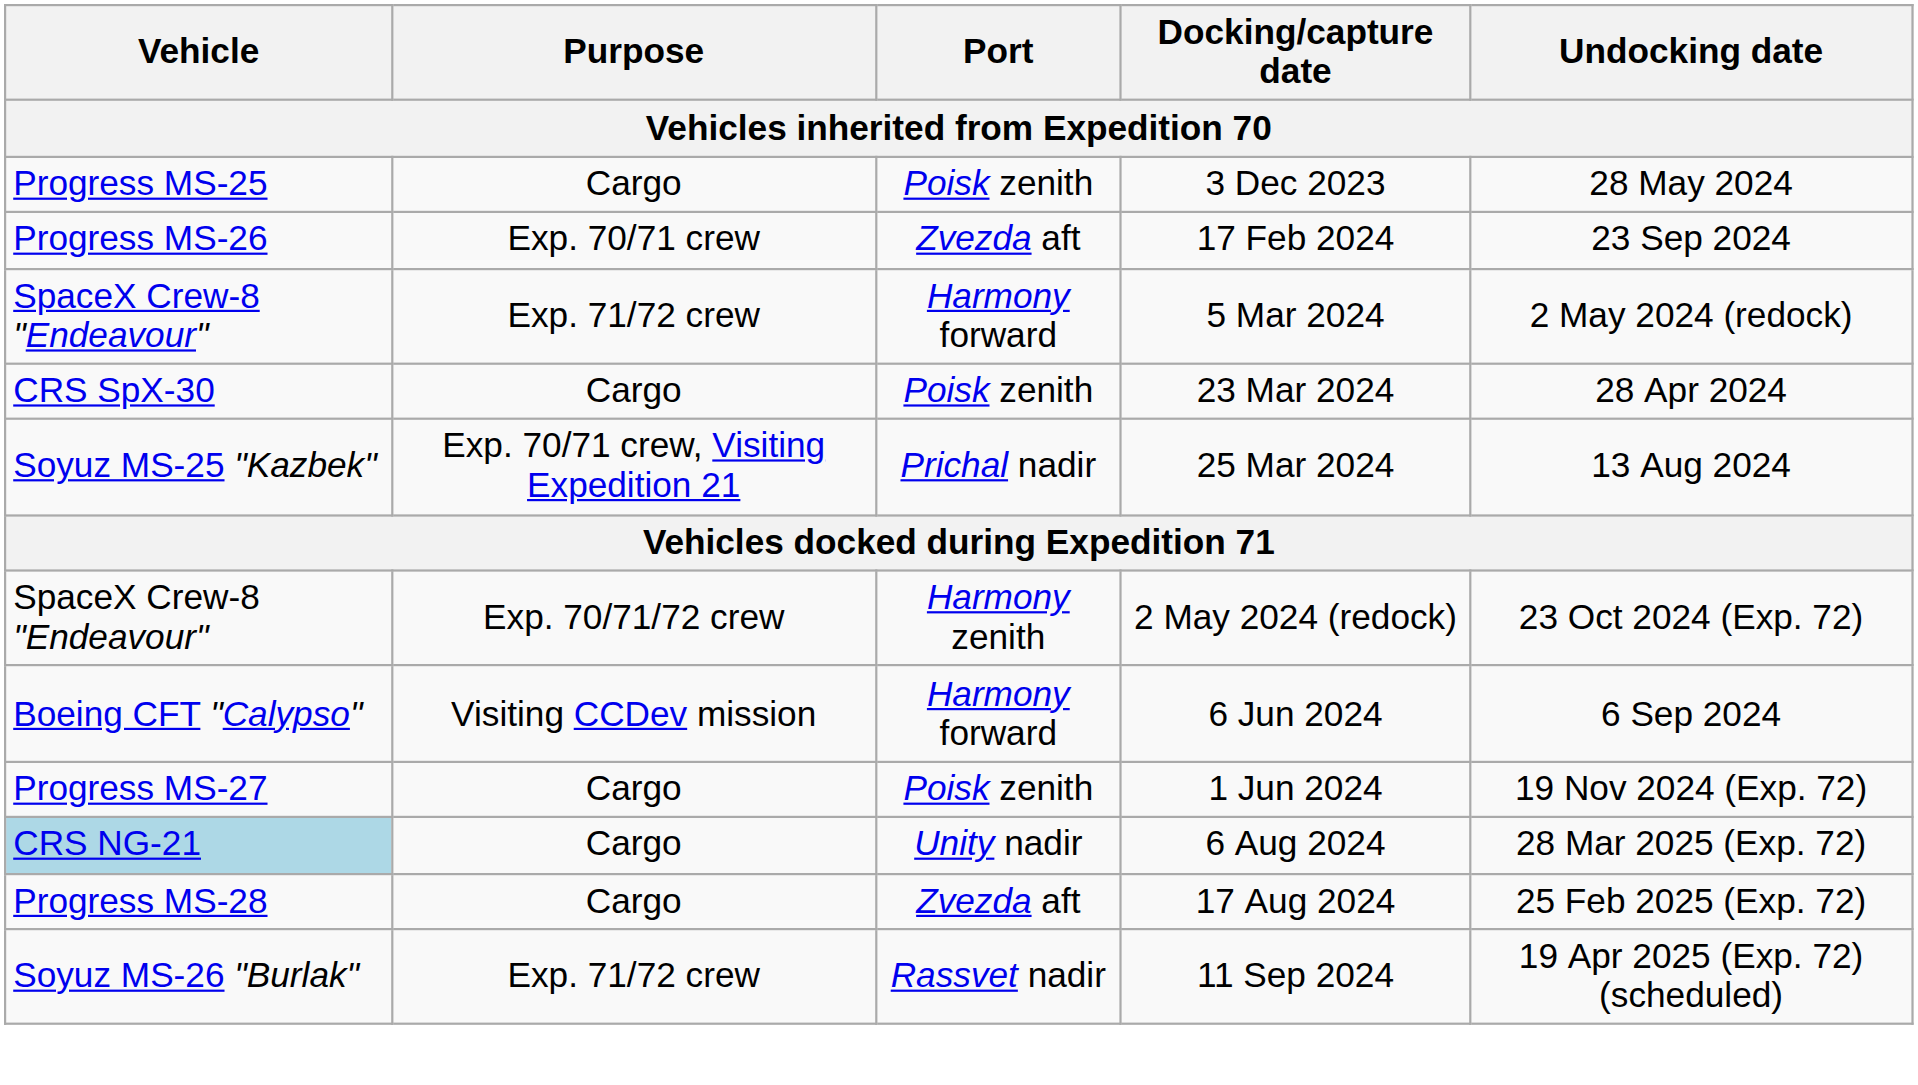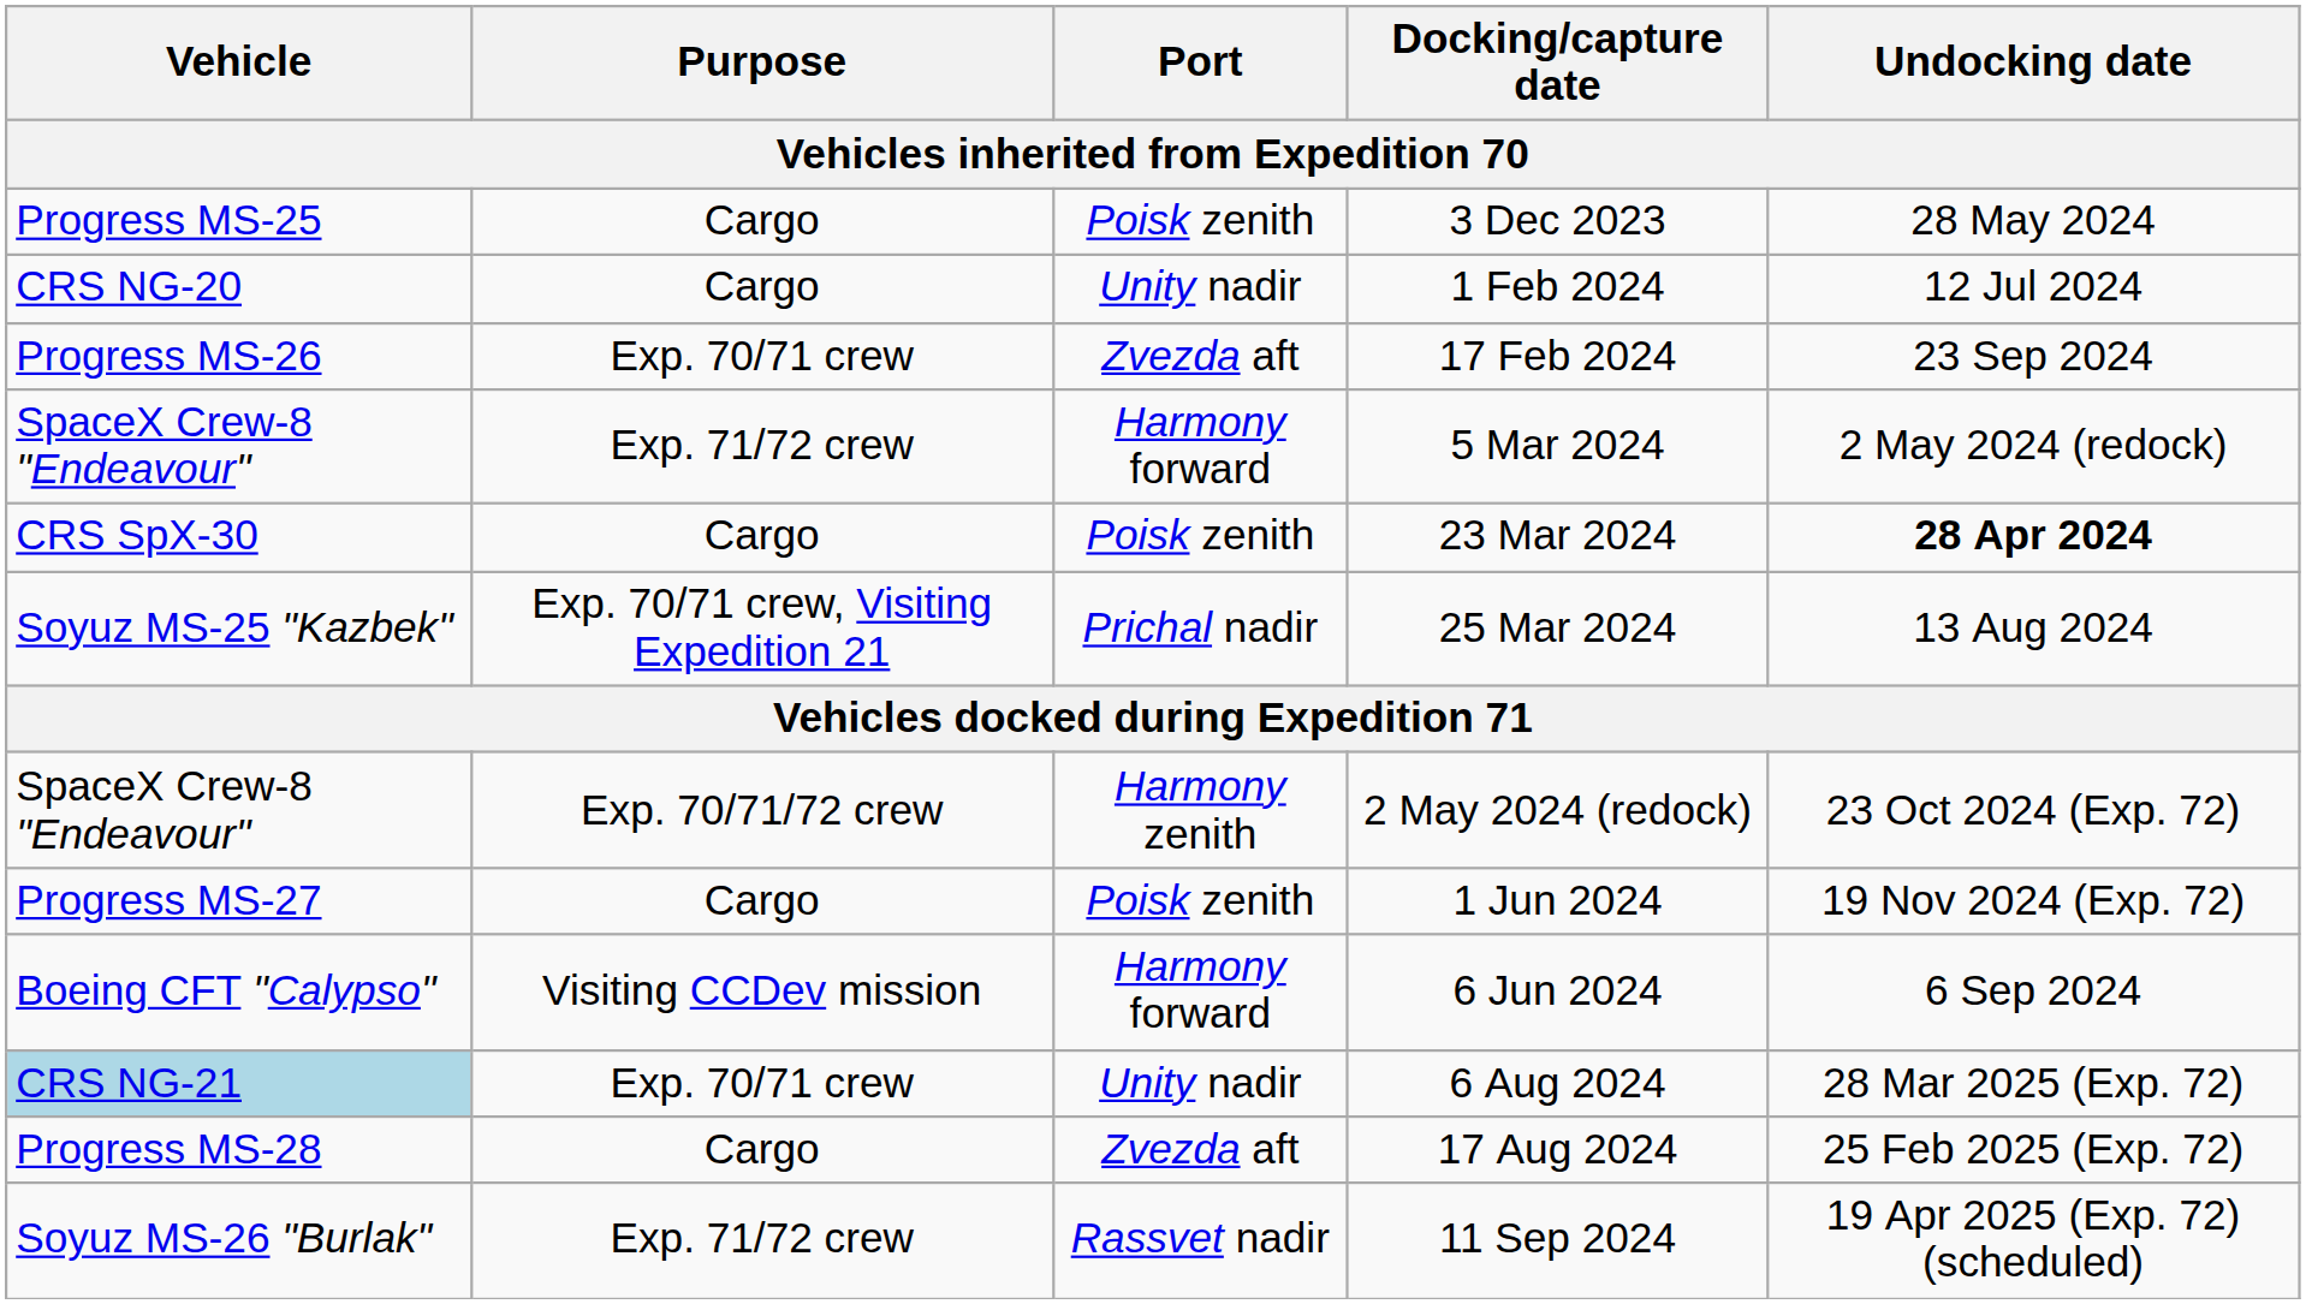 <table class="wikitable" style="text-align:center">
 <tr>
 <th>Vehicle</th>
 <th>Purpose</th>
 <th>Port</th>
 <th>Docking/capture date</th>
 <th>Undocking date</th>
 </tr>
 <tr>
 <th colspan="5">Vehicles inherited from Expedition 70</th>
 </tr>
 <tr>
 <td style="text-align:left"> <a href='#'>Progress MS-25</a></td>
 <td>Cargo</td>
 <td><a href='#'><em>Poisk</em></a> zenith</td>
 <td>3 Dec 2023</td>
 <td>28 May 2024</td>
+</tr>
+<tr>
+<td style="text-align:left"> <a href='#'>CRS NG-20</a></td>
+<td>Cargo</td>
+<td><a href='#'><em>Unity</em></a> nadir</td>
+<td>1 Feb 2024</td>
+<td>12 Jul 2024</td>
 </tr>
 <tr>
 <td style="text-align:left"> <a href='#'>Progress MS-26</a></td>
 <td>Exp. 70/71 crew</td>
 <td><a href='#'><em>Zvezda</em></a> aft</td>
 <td>17 Feb 2024</td>
 <td>23 Sep 2024</td>
 </tr>
 <tr>
 <td style="text-align:left"> <a href='#'>SpaceX Crew-8</a> <em>"<a href='#'>Endeavour</a>"</em></td>
 <td>Exp. 71/72 crew</td>
 <td><a href='#'><em>Harmony</em></a> forward</td>
 <td>5 Mar 2024</td>
 <td>2 May 2024 (redock)</td>
 </tr>
 <tr>
 <td style="text-align:left"> <a href='#'>CRS SpX-30</a></td>
 <td>Cargo</td>
 <td><a href='#'><em>Poisk</em></a> zenith</td>
 <td>23 Mar 2024</td>
-<td>28 Apr 2024</td>
+<td><strong>28 Apr 2024</strong></td>
 </tr>
 <tr>
 <td style="text-align:left"> <a href='#'>Soyuz MS-25</a> <em>"Kazbek"</em></td>
 <td>Exp. 70/71 crew, <a href='#'>Visiting Expedition 21</a></td>
 <td><a href='#'><em>Prichal</em></a> nadir</td>
 <td>25 Mar 2024</td>
 <td>13 Aug 2024</td>
 </tr>
 <tr>
 <th colspan="5">Vehicles docked during Expedition 71</th>
 </tr>
 <tr>
 <td style="text-align:left"> SpaceX Crew-8 <em>"Endeavour"</em></td>
 <td>Exp. 70/71/72 crew</td>
 <td><a href='#'><em>Harmony</em></a> zenith</td>
 <td>2 May 2024 (redock)</td>
 <td>23 Oct 2024 (Exp. 72)</td>
 </tr>
 <tr>
+<td style="text-align:left"> <a href='#'>Progress MS-27</a></td>
+<td>Cargo</td>
+<td><a href='#'><em>Poisk</em></a> zenith</td>
+<td>1 Jun 2024</td>
+<td>19 Nov 2024 (Exp. 72)</td>
+</tr>
+<tr>
 <td style="text-align:left"> <a href='#'>Boeing CFT</a> <em>"<a href='#'>Calypso</a>"</em></td>
 <td>Visiting <a href='#'>CCDev</a> mission</td>
 <td><a href='#'><em>Harmony</em></a> forward</td>
 <td>6 Jun 2024</td>
 <td>6 Sep 2024</td>
 </tr>
 <tr>
-<td style="text-align:left"> <a href='#'>Progress MS-27</a></td>
-<td>Cargo</td>
-<td><a href='#'><em>Poisk</em></a> zenith</td>
-<td>1 Jun 2024</td>
-<td>19 Nov 2024 (Exp. 72)</td>
-</tr>
-<tr>
 <td style="background: lightblue; text-align:left"> <a href='#'>CRS NG-21</a></td>
-<td>Cargo</td>
+<td>Exp. 70/71 crew</td>
 <td><a href='#'><em>Unity</em></a> nadir</td>
 <td>6 Aug 2024</td>
 <td>28 Mar 2025 (Exp. 72)</td>
 </tr>
 <tr>
 <td style="text-align:left"> <a href='#'>Progress MS-28</a></td>
 <td>Cargo</td>
 <td><a href='#'><em>Zvezda</em></a> aft</td>
 <td>17 Aug 2024</td>
 <td>25 Feb 2025 (Exp. 72)</td>
 </tr>
 <tr>
 <td style="text-align:left"> <a href='#'>Soyuz MS-26</a> <em>"Burlak"</em></td>
 <td>Exp. 71/72 crew</td>
 <td><a href='#'><em>Rassvet</em></a> nadir</td>
 <td>11 Sep 2024</td>
 <td>19 Apr 2025 (Exp. 72) (scheduled)</td>
 </tr>
 </table>
